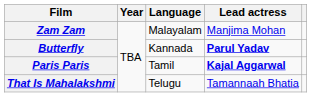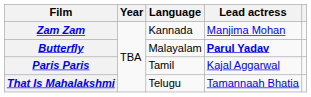 <table class="wikitable plainrowheaders sortable">
 <tr>
 <th>Film</th>
 <th>Year</th>
 <th>Language</th>
 <th>Lead actress</th>
 <th></th>
 </tr>
 <tr>
 <th scope="row"><em><a href='#'>Zam Zam</a></em></th>
 <td rowspan="4">TBA</td>
-<td>Malayalam</td>
+<td>Kannada</td>
 <td><a href='#'>Manjima Mohan</a></td>
 <td></td>
 </tr>
 <tr>
 <th scope="row"><em><a href='#'>Butterfly</a></em></th>
-<td>Kannada</td>
+<td>Malayalam</td>
 <td><strong><a href='#'>Parul Yadav</a></strong></td>
 <td></td>
 </tr>
 <tr>
 <th scope="row"><em><a href='#'>Paris Paris</a></em></th>
 <td>Tamil</td>
-<td><strong><a href='#'>Kajal Aggarwal</a></strong></td>
+<td><a href='#'>Kajal Aggarwal</a></td>
 <td></td>
 </tr>
 <tr>
 <th scope="row"><em><a href='#'>That Is Mahalakshmi</a></em></th>
 <td>Telugu</td>
 <td><a href='#'>Tamannaah Bhatia</a></td>
 <td></td>
 </tr>
 </table>
